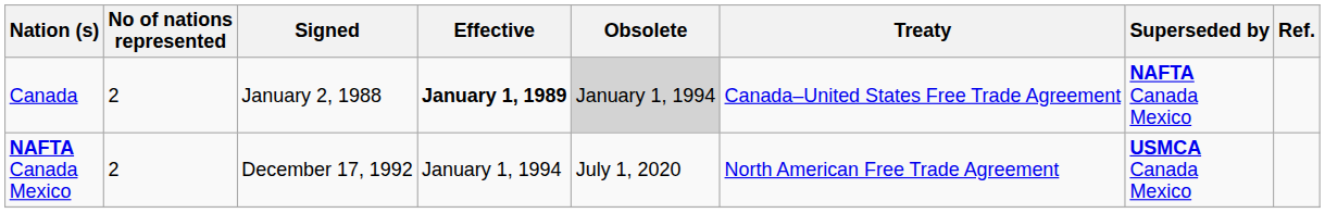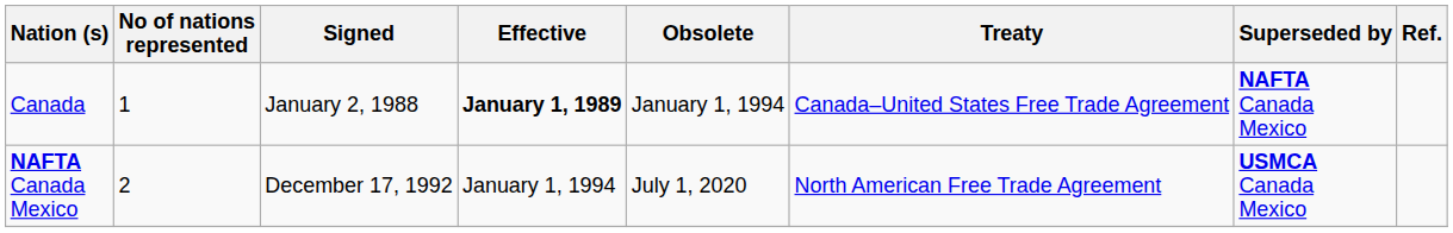 <table class="wikitable sortable">
 <tr>
 <th>Nation (s)</th>
 <th>No of nations <br>represented</th>
 <th>Signed</th>
 <th>Effective</th>
 <th>Obsolete</th>
 <th>Treaty</th>
 <th>Superseded by</th>
 <th>Ref.</th>
 </tr>
 <tr>
 <td> <a href='#'>Canada</a></td>
-<td>2</td>
+<td>1</td>
 <td>January 2, 1988</td>
 <td><strong>January 1, 1989</strong></td>
-<td style="background: lightgrey;">January 1, 1994</td>
+<td>January 1, 1994</td>
 <td><a href='#'>Canada–United States Free Trade Agreement</a></td>
 <td><strong><a href='#'>NAFTA</a></strong><br> <a href='#'>Canada</a><br> <a href='#'>Mexico</a></td>
 <td></td>
 </tr>
 <tr>
 <td><strong><a href='#'>NAFTA</a></strong><br> <a href='#'>Canada</a><br> <a href='#'>Mexico</a></td>
 <td>2</td>
 <td>December 17, 1992</td>
 <td>January 1, 1994</td>
 <td>July 1, 2020</td>
 <td><a href='#'>North American Free Trade Agreement</a></td>
 <td><strong><a href='#'>USMCA</a></strong><br> <a href='#'>Canada</a><br> <a href='#'>Mexico</a></td>
 <td></td>
 </tr>
 <tr>
 </tr>
 </table>
